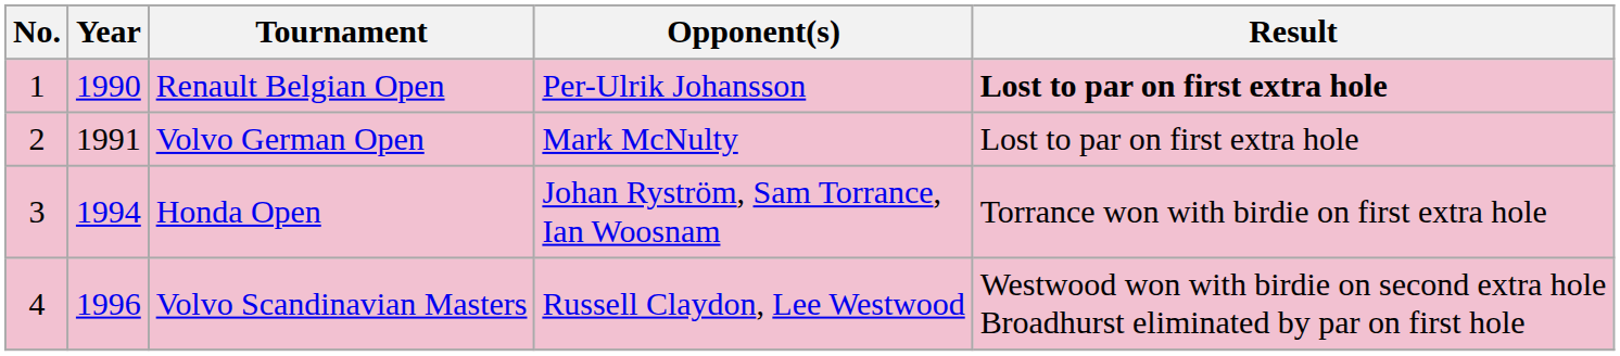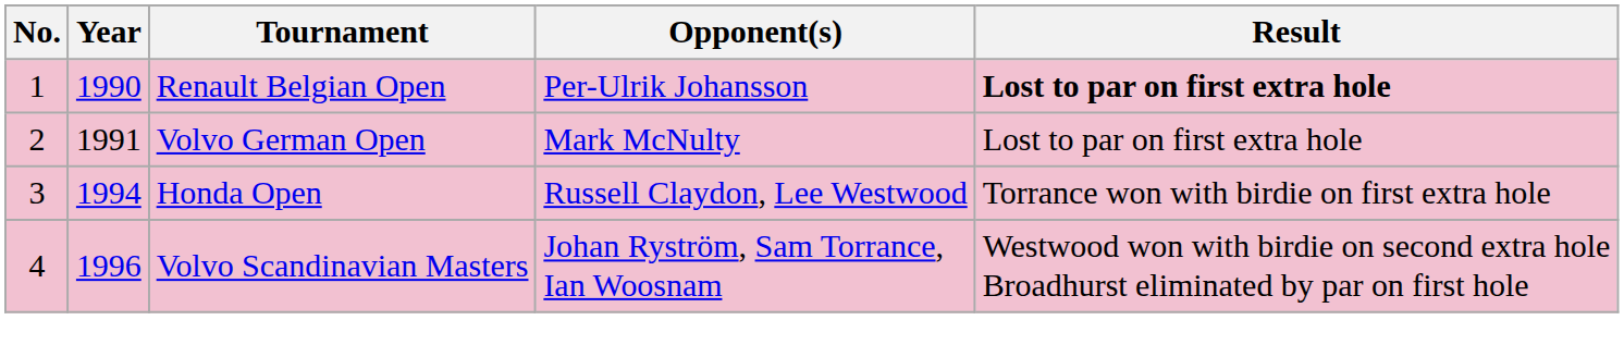 <table class="wikitable" style="font-size:95%;">
 <tr>
 <th>No.</th>
 <th>Year</th>
 <th>Tournament</th>
 <th>Opponent(s)</th>
 <th>Result</th>
 </tr>
 <tr style="background:#F2C1D1;">
 <td align=center>1</td>
 <td><a href='#'>1990</a></td>
 <td><a href='#'>Renault Belgian Open</a></td>
 <td> <a href='#'>Per-Ulrik Johansson</a></td>
 <td><strong>Lost to par on first extra hole</strong></td>
 </tr>
 <tr style="background:#F2C1D1;">
 <td align=center>2</td>
 <td>1991</td>
 <td><a href='#'>Volvo German Open</a></td>
 <td> <a href='#'>Mark McNulty</a></td>
 <td>Lost to par on first extra hole</td>
 </tr>
 <tr style="background:#F2C1D1;">
 <td align=center>3</td>
 <td><a href='#'>1994</a></td>
 <td><a href='#'>Honda Open</a></td>
-<td> <a href='#'>Johan Ryström</a>,  <a href='#'>Sam Torrance</a>,<br> <a href='#'>Ian Woosnam</a></td>
+<td> <a href='#'>Russell Claydon</a>,  <a href='#'>Lee Westwood</a></td>
 <td>Torrance won with birdie on first extra hole</td>
 </tr>
 <tr style="background:#F2C1D1;">
 <td align=center>4</td>
 <td><a href='#'>1996</a></td>
 <td><a href='#'>Volvo Scandinavian Masters</a></td>
-<td> <a href='#'>Russell Claydon</a>,  <a href='#'>Lee Westwood</a></td>
+<td> <a href='#'>Johan Ryström</a>,  <a href='#'>Sam Torrance</a>,<br> <a href='#'>Ian Woosnam</a></td>
 <td>Westwood won with birdie on second extra hole<br>Broadhurst eliminated by par on first hole</td>
 </tr>
 </table>
